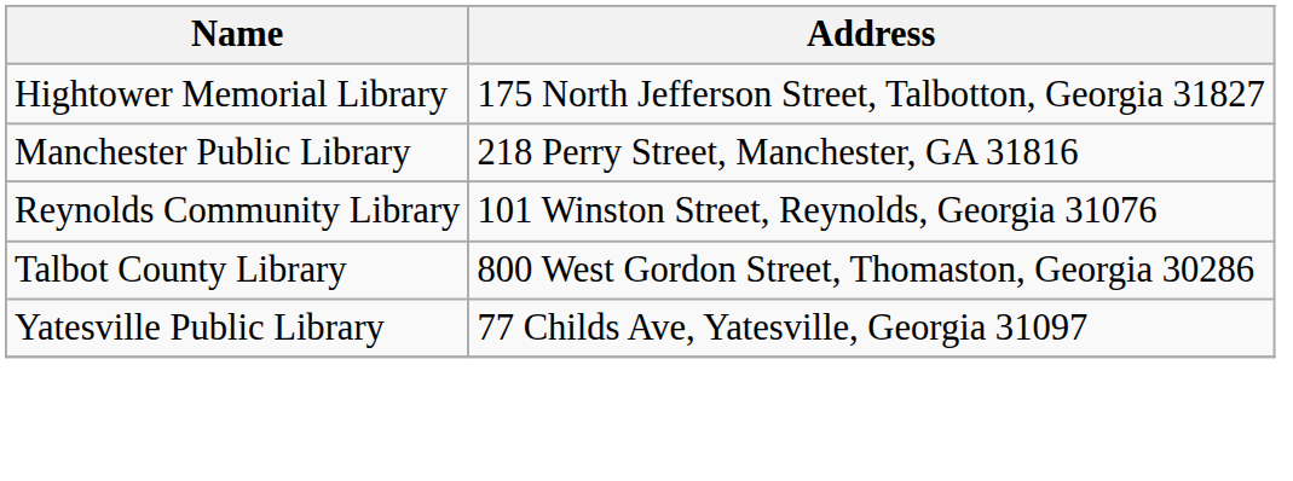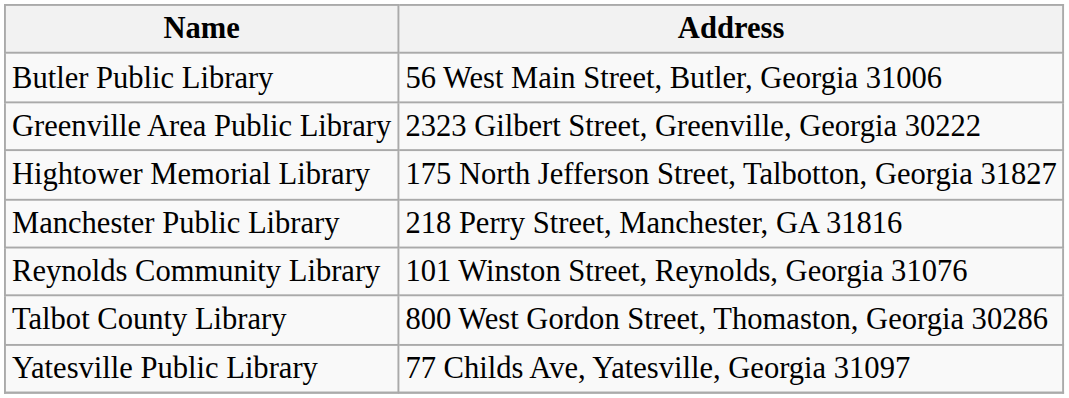 <table class="wikitable">
 <tr>
 <th>Name</th>
 <th>Address</th>
+</tr>
+<tr>
+<td>Butler Public Library</td>
+<td>56 West Main Street, Butler, Georgia 31006</td>
+</tr>
+<tr>
+<td>Greenville Area Public Library</td>
+<td>2323 Gilbert Street, Greenville, Georgia 30222</td>
 </tr>
 <tr>
 <td>Hightower Memorial Library</td>
 <td>175 North Jefferson Street, Talbotton, Georgia 31827</td>
 </tr>
 <tr>
 <td>Manchester Public Library</td>
 <td>218 Perry Street, Manchester, GA 31816</td>
 </tr>
 <tr>
 <td>Reynolds Community Library</td>
 <td>101 Winston Street, Reynolds, Georgia 31076</td>
 </tr>
 <tr>
 <td>Talbot County Library</td>
 <td>800 West Gordon Street, Thomaston, Georgia 30286</td>
 </tr>
 <tr>
 <td>Yatesville Public Library</td>
 <td>77 Childs Ave, Yatesville, Georgia 31097</td>
 </tr>
 <tr>
 </tr>
 </table>
